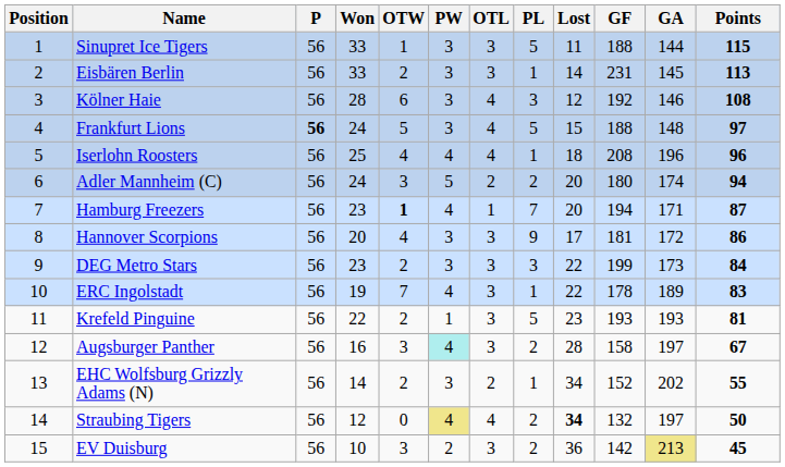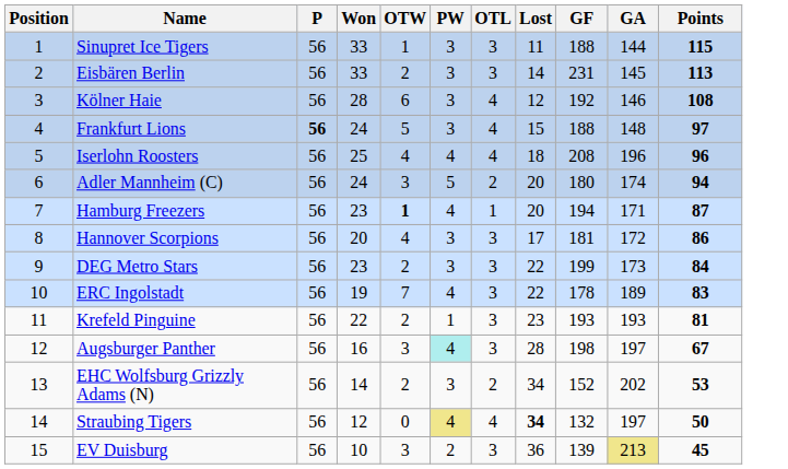 <table class="wikitable">
 <tr style="background:#cae1ff;">
 <th style="width:30px;">Position</th>
 <th style="width:200px;">Name</th>
 <th style="width:30px;">P</th>
 <th style="width:30px;">Won</th>
 <th style="width:30px;">OTW</th>
 <th style="width:30px;">PW</th>
 <th style="width:30px;">OTL</th>
-<th style="width:30px;">PL</th>
 <th style="width:30px;">Lost</th>
 <th style="width:40px;">GF</th>
 <th style="width:40px;">GA</th>
 <th style="width:70px;">Points</th>
 </tr>
 <tr style="background:#bcd2ee; text-align:center;">
 <td>1</td>
 <td align="left"><a href='#'>Sinupret Ice Tigers</a></td>
 <td>56</td>
 <td>33</td>
 <td>1</td>
 <td>3</td>
 <td>3</td>
-<td>5</td>
 <td>11</td>
 <td>188</td>
 <td>144</td>
 <td><strong>115</strong></td>
 </tr>
 <tr style="background:#bcd2ee; text-align:center;">
 <td>2</td>
 <td align="left"><a href='#'>Eisbären Berlin</a></td>
 <td>56</td>
 <td>33</td>
 <td>2</td>
 <td>3</td>
 <td>3</td>
-<td>1</td>
 <td>14</td>
 <td>231</td>
 <td>145</td>
 <td><strong>113</strong></td>
 </tr>
 <tr style="background:#bcd2ee; text-align:center;">
 <td>3</td>
 <td align="left"><a href='#'>Kölner Haie</a></td>
 <td>56</td>
 <td>28</td>
 <td>6</td>
 <td>3</td>
 <td>4</td>
-<td>3</td>
 <td>12</td>
 <td>192</td>
 <td>146</td>
 <td><strong>108</strong></td>
 </tr>
 <tr style="background:#bcd2ee; text-align:center;">
 <td>4</td>
 <td align="left"><a href='#'>Frankfurt Lions</a></td>
 <td><strong>56</strong></td>
 <td>24</td>
 <td>5</td>
 <td>3</td>
 <td>4</td>
-<td>5</td>
 <td>15</td>
 <td>188</td>
 <td>148</td>
 <td><strong>97</strong></td>
 </tr>
 <tr style="background:#bcd2ee; text-align:center;">
 <td>5</td>
 <td align="left"><a href='#'>Iserlohn Roosters</a></td>
 <td>56</td>
 <td>25</td>
 <td>4</td>
 <td>4</td>
 <td>4</td>
-<td>1</td>
 <td>18</td>
 <td>208</td>
 <td>196</td>
 <td><strong>96</strong></td>
 </tr>
 <tr style="background:#bcd2ee; text-align:center;">
 <td>6</td>
 <td align="left"><a href='#'>Adler Mannheim</a> (C)</td>
 <td>56</td>
 <td>24</td>
 <td>3</td>
 <td>5</td>
-<td>2</td>
 <td>2</td>
 <td>20</td>
 <td>180</td>
 <td>174</td>
 <td><strong>94</strong></td>
 </tr>
 <tr style="background:#cae1ff; text-align:center;">
 <td>7</td>
 <td align="left"><a href='#'>Hamburg Freezers</a></td>
 <td>56</td>
 <td>23</td>
 <td><strong>1</strong></td>
 <td>4</td>
 <td>1</td>
-<td>7</td>
 <td>20</td>
 <td>194</td>
 <td>171</td>
 <td><strong>87</strong></td>
 </tr>
 <tr style="background:#cae1ff; text-align:center;">
 <td>8</td>
 <td align="left"><a href='#'>Hannover Scorpions</a></td>
 <td>56</td>
 <td>20</td>
 <td>4</td>
 <td>3</td>
 <td>3</td>
-<td>9</td>
 <td>17</td>
 <td>181</td>
 <td>172</td>
 <td><strong>86</strong></td>
 </tr>
 <tr style="background:#cae1ff; text-align:center;">
 <td>9</td>
 <td align="left"><a href='#'>DEG Metro Stars</a></td>
 <td>56</td>
 <td>23</td>
 <td>2</td>
-<td>3</td>
 <td>3</td>
 <td>3</td>
 <td>22</td>
 <td>199</td>
 <td>173</td>
 <td><strong>84</strong></td>
 </tr>
 <tr style="background:#cae1ff; text-align:center;">
 <td>10</td>
 <td align="left"><a href='#'>ERC Ingolstadt</a></td>
 <td>56</td>
 <td>19</td>
 <td>7</td>
 <td>4</td>
 <td>3</td>
-<td>1</td>
 <td>22</td>
 <td>178</td>
 <td>189</td>
 <td><strong>83</strong></td>
 </tr>
 <tr style="text-align:center;">
 <td>11</td>
 <td align="left"><a href='#'>Krefeld Pinguine</a></td>
 <td>56</td>
 <td>22</td>
 <td>2</td>
 <td>1</td>
 <td>3</td>
-<td>5</td>
 <td>23</td>
 <td>193</td>
 <td>193</td>
 <td><strong>81</strong></td>
 </tr>
 <tr style="text-align:center;">
 <td>12</td>
 <td align="left"><a href='#'>Augsburger Panther</a></td>
 <td>56</td>
 <td>16</td>
 <td>3</td>
 <td style="background: paleturquoise;">4</td>
 <td>3</td>
-<td>2</td>
 <td>28</td>
-<td>158</td>
+<td>198</td>
 <td>197</td>
 <td><strong>67</strong></td>
 </tr>
 <tr style="text-align:center;">
 <td>13</td>
 <td align="left"><a href='#'>EHC Wolfsburg Grizzly Adams</a> (N)</td>
 <td>56</td>
 <td>14</td>
 <td>2</td>
 <td>3</td>
 <td>2</td>
-<td>1</td>
 <td>34</td>
 <td>152</td>
 <td>202</td>
-<td><strong>55</strong></td>
+<td><strong>53</strong></td>
 </tr>
 <tr style="text-align:center;">
 <td>14</td>
 <td align="left"><a href='#'>Straubing Tigers</a></td>
 <td>56</td>
 <td>12</td>
 <td>0</td>
 <td style="background: khaki;">4</td>
 <td>4</td>
-<td>2</td>
 <td><strong>34</strong></td>
 <td>132</td>
 <td>197</td>
 <td><strong>50</strong></td>
 </tr>
 <tr style="text-align:center;">
 <td>15</td>
 <td align="left"><a href='#'>EV Duisburg</a></td>
 <td>56</td>
 <td>10</td>
 <td>3</td>
 <td>2</td>
 <td>3</td>
-<td>2</td>
 <td>36</td>
-<td>142</td>
+<td>139</td>
 <td style="background: khaki;">213</td>
 <td><strong>45</strong></td>
 </tr>
 </table>
